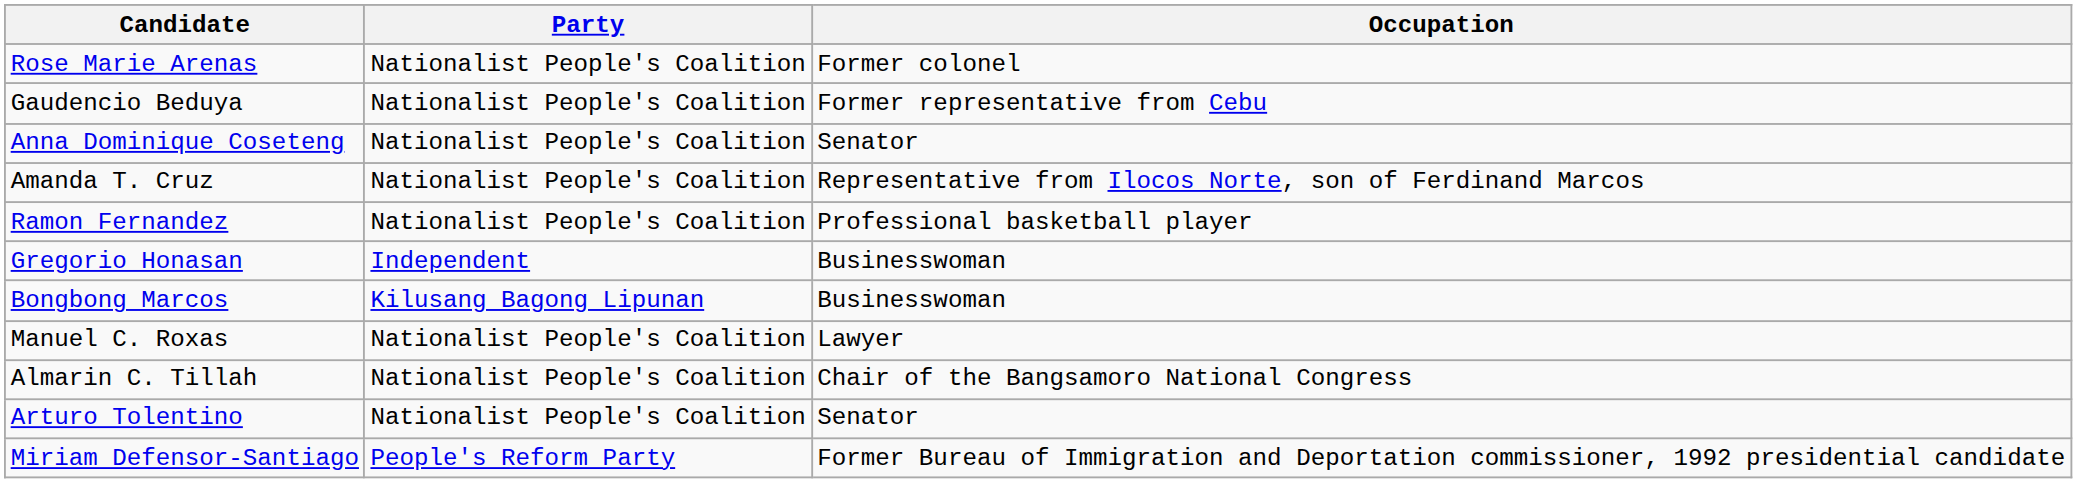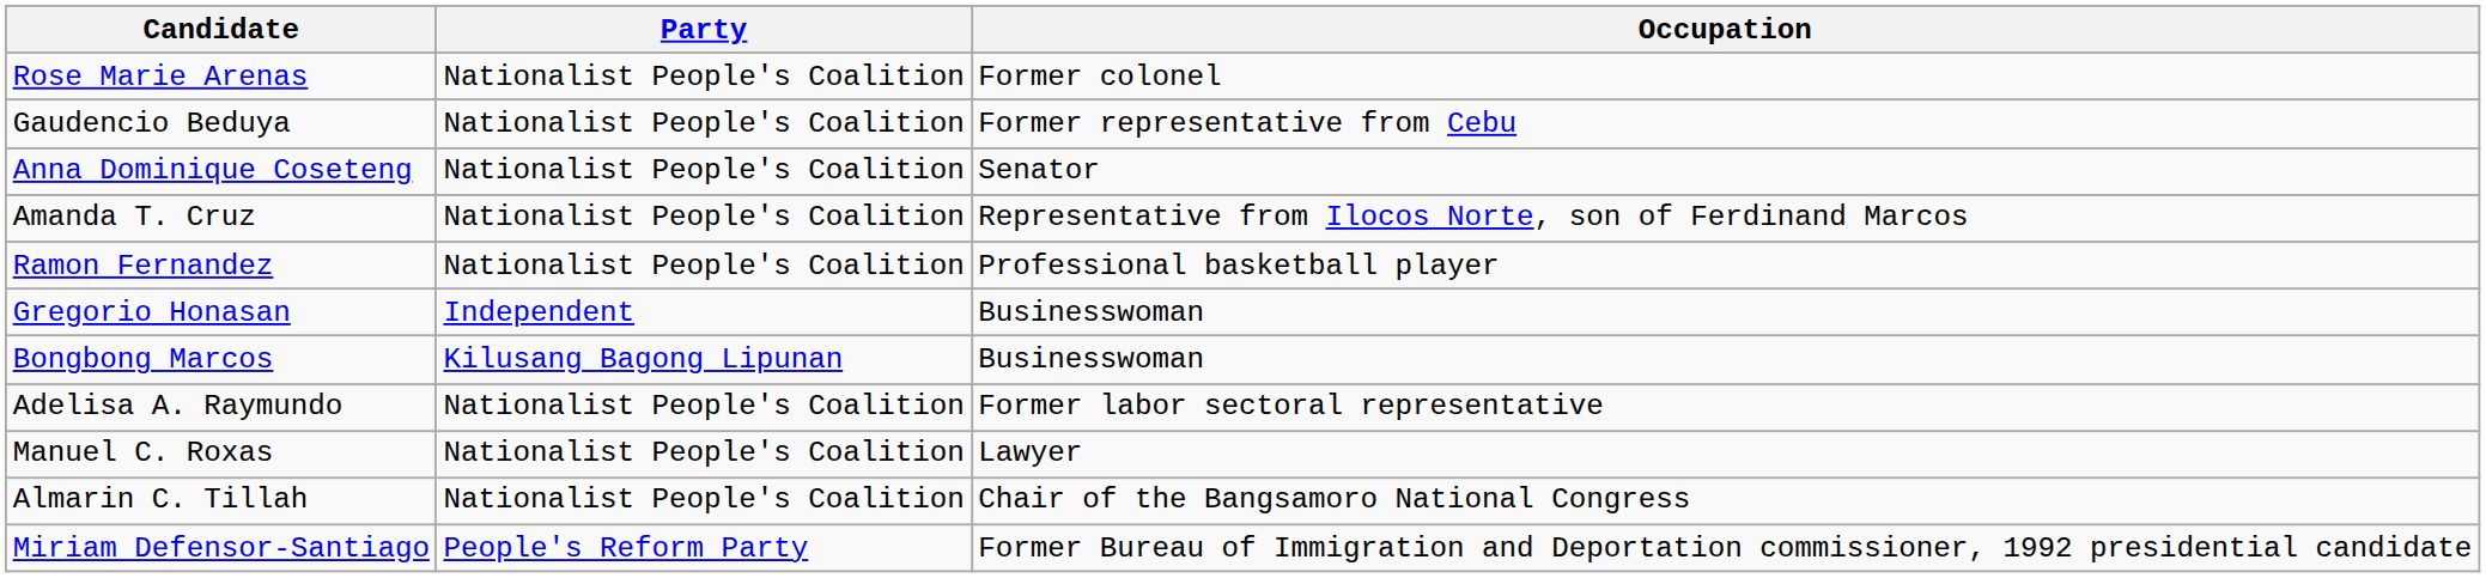 <table class="wikitable">
 <tr>
 <th>Candidate</th>
 <th><a href='#'>Party</a></th>
 <th>Occupation</th>
 </tr>
 <tr>
 <td><a href='#'>Rose Marie Arenas</a></td>
 <td>Nationalist People's Coalition</td>
 <td>Former colonel</td>
 </tr>
 <tr>
 <td>Gaudencio Beduya</td>
 <td>Nationalist People's Coalition</td>
 <td>Former representative from <a href='#'>Cebu</a></td>
 </tr>
 <tr>
 <td><a href='#'>Anna Dominique Coseteng</a></td>
 <td>Nationalist People's Coalition</td>
 <td>Senator</td>
 </tr>
 <tr>
 <td>Amanda T. Cruz</td>
 <td>Nationalist People's Coalition</td>
 <td>Representative from <a href='#'>Ilocos Norte</a>, son of Ferdinand Marcos</td>
 </tr>
 <tr>
 <td><a href='#'>Ramon Fernandez</a></td>
 <td>Nationalist People's Coalition</td>
 <td>Professional basketball player</td>
 </tr>
 <tr>
 <td><a href='#'>Gregorio Honasan</a></td>
 <td><a href='#'>Independent</a></td>
 <td>Businesswoman</td>
 </tr>
 <tr>
 <td><a href='#'>Bongbong Marcos</a></td>
 <td><a href='#'>Kilusang Bagong Lipunan</a></td>
 <td>Businesswoman</td>
 </tr>
 <tr>
+<td>Adelisa A. Raymundo</td>
+<td>Nationalist People's Coalition</td>
+<td>Former labor sectoral representative</td>
+</tr>
+<tr>
 <td>Manuel C. Roxas</td>
 <td>Nationalist People's Coalition</td>
 <td>Lawyer</td>
 </tr>
 <tr>
 <td>Almarin C. Tillah</td>
 <td>Nationalist People's Coalition</td>
 <td>Chair of the Bangsamoro National Congress</td>
 </tr>
 <tr>
-<td><a href='#'>Arturo Tolentino</a></td>
-<td>Nationalist People's Coalition</td>
-<td>Senator</td>
-</tr>
-<tr>
 <td><a href='#'>Miriam Defensor-Santiago</a></td>
 <td><a href='#'>People's Reform Party</a></td>
 <td>Former Bureau of Immigration and Deportation commissioner, 1992 presidential candidate</td>
 </tr>
 </table>
